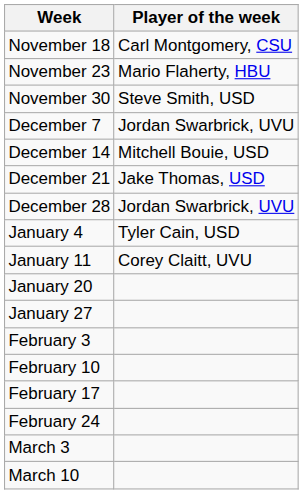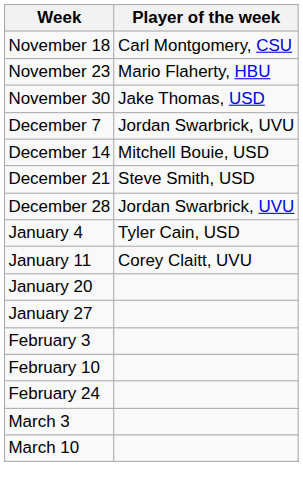 <table class="wikitable" border="1">
 <tr>
 <th>Week</th>
 <th>Player of the week</th>
 </tr>
 <tr>
 <td>November 18</td>
 <td>Carl Montgomery, <a href='#'>CSU</a></td>
 </tr>
 <tr>
 <td>November 23</td>
 <td>Mario Flaherty, <a href='#'>HBU</a></td>
 </tr>
 <tr>
 <td>November 30</td>
-<td>Steve Smith, USD</td>
+<td>Jake Thomas, <a href='#'>USD</a></td>
 </tr>
 <tr>
 <td>December 7</td>
 <td>Jordan Swarbrick, UVU</td>
 </tr>
 <tr>
 <td>December 14</td>
 <td>Mitchell Bouie, USD</td>
 </tr>
 <tr>
 <td>December 21</td>
-<td>Jake Thomas, <a href='#'>USD</a></td>
+<td>Steve Smith, USD</td>
 </tr>
 <tr>
 <td>December 28</td>
 <td>Jordan Swarbrick, <a href='#'>UVU</a></td>
 </tr>
 <tr>
 <td>January 4</td>
 <td>Tyler Cain, USD</td>
 </tr>
 <tr>
 <td>January 11</td>
 <td>Corey Claitt, UVU</td>
 </tr>
 <tr>
 <td>January 20</td>
 <td></td>
 </tr>
 <tr>
 <td>January 27</td>
 <td></td>
 </tr>
 <tr>
 <td>February 3</td>
 <td></td>
 </tr>
 <tr>
 <td>February 10</td>
 <td></td>
 </tr>
 <tr>
-<td>February 17</td>
-<td></td>
-</tr>
-<tr>
 <td>February 24</td>
 <td></td>
 </tr>
 <tr>
 <td>March 3</td>
 <td></td>
 </tr>
 <tr>
 <td>March 10</td>
 <td></td>
 </tr>
 </table>
